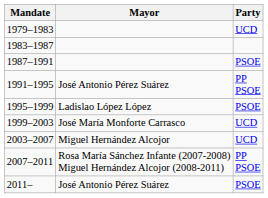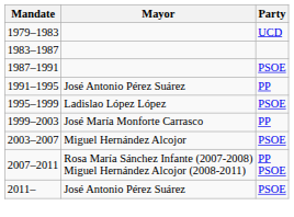 <table class="wikitable">
 <tr>
 <th>Mandate</th>
 <th>Mayor</th>
 <th>Party</th>
 </tr>
 <tr>
 <td>1979–1983</td>
 <td></td>
 <td><a href='#'>UCD</a></td>
 </tr>
 <tr>
 <td>1983–1987</td>
 <td></td>
 <td></td>
 </tr>
 <tr>
 <td>1987–1991</td>
 <td></td>
 <td><a href='#'>PSOE</a></td>
 </tr>
 <tr>
 <td>1991–1995</td>
 <td>José Antonio Pérez Suárez</td>
-<td><a href='#'>PP</a><br><a href='#'>PSOE</a></td>
+<td><a href='#'>PP</a></td>
 </tr>
 <tr>
 <td>1995–1999</td>
 <td>Ladislao López López</td>
 <td><a href='#'>PSOE</a></td>
 </tr>
 <tr>
 <td>1999–2003</td>
 <td>José María Monforte Carrasco</td>
-<td><a href='#'>UCD</a></td>
+<td><a href='#'>PP</a></td>
 </tr>
 <tr>
 <td>2003–2007</td>
 <td>Miguel Hernández Alcojor</td>
-<td><a href='#'>UCD</a></td>
+<td><a href='#'>PSOE</a></td>
 </tr>
 <tr>
 <td>2007–2011</td>
 <td>Rosa María Sánchez Infante (2007-2008)<br>Miguel Hernández Alcojor (2008-2011)</td>
 <td><a href='#'>PP</a><br><a href='#'>PSOE</a></td>
 </tr>
 <tr>
 <td>2011–</td>
 <td>José Antonio Pérez Suárez</td>
 <td><a href='#'>PSOE</a></td>
 </tr>
 </table>
